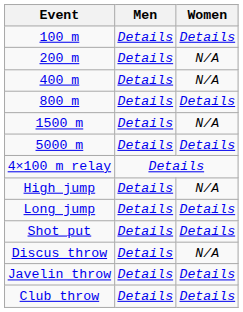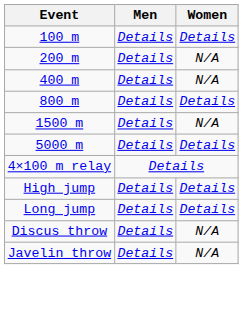 <table class="wikitable">
 <tr align="center">
 <th>Event</th>
 <th>Men</th>
 <th>Women</th>
 </tr>
 <tr align="center">
 <td><a href='#'>100 m</a></td>
 <td><em><a href='#'>Details</a></em></td>
 <td><em><a href='#'>Details</a></em></td>
 </tr>
 <tr align="center">
 <td><a href='#'>200 m</a></td>
 <td><em><a href='#'>Details</a></em></td>
 <td><em>N/A</em></td>
 </tr>
 <tr align="center">
 <td><a href='#'>400 m</a></td>
 <td><em><a href='#'>Details</a></em></td>
 <td><em>N/A</em></td>
 </tr>
 <tr align="center">
 <td><a href='#'>800 m</a></td>
 <td><em><a href='#'>Details</a></em></td>
 <td><em><a href='#'>Details</a></em></td>
 </tr>
 <tr align="center">
 <td><a href='#'>1500 m</a></td>
 <td><em><a href='#'>Details</a></em></td>
 <td><em>N/A</em></td>
 </tr>
 <tr align="center">
 <td><a href='#'>5000 m</a></td>
 <td><em><a href='#'>Details</a></em></td>
 <td><em><a href='#'>Details</a></em></td>
 </tr>
 <tr align="center">
 <td><a href='#'>4×100 m relay</a></td>
 <td colspan="2"><em><a href='#'>Details</a></em></td>
 </tr>
 <tr align="center">
 <td><a href='#'>High jump</a></td>
 <td><em><a href='#'>Details</a></em></td>
-<td><em>N/A</em></td>
+<td><em><a href='#'>Details</a></em></td>
 </tr>
 <tr align="center">
 <td><a href='#'>Long jump</a></td>
-<td><em><a href='#'>Details</a></em></td>
-<td><em><a href='#'>Details</a></em></td>
-</tr>
-<tr align="center">
-<td><a href='#'>Shot put</a></td>
 <td><em><a href='#'>Details</a></em></td>
 <td><em><a href='#'>Details</a></em></td>
 </tr>
 <tr align="center">
 <td><a href='#'>Discus throw</a></td>
 <td><em><a href='#'>Details</a></em></td>
 <td><em>N/A</em></td>
 </tr>
 <tr align="center">
 <td><a href='#'>Javelin throw</a></td>
 <td><em><a href='#'>Details</a></em></td>
-<td><em><a href='#'>Details</a></em></td>
-</tr>
-<tr align="center">
-<td><a href='#'>Club throw</a></td>
-<td><em><a href='#'>Details</a></em></td>
-<td><em><a href='#'>Details</a></em></td>
+<td><em>N/A</em></td>
 </tr>
 </table>
